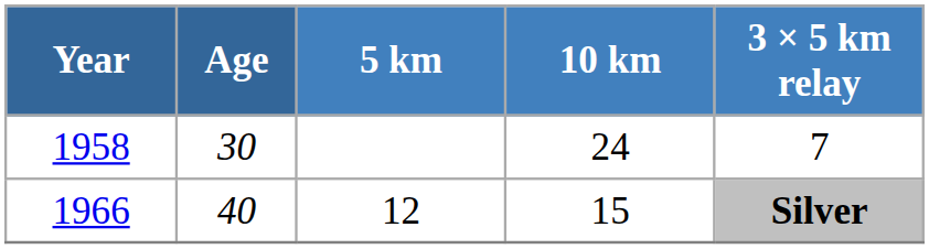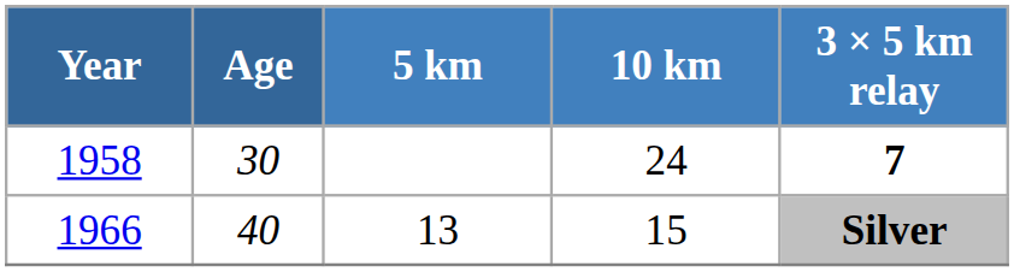 <table class="wikitable" style="font-size:95%; text-align:center; border:grey solid 1px; border-collapse:collapse; background:#ffffff;">
 <tr>
 <th style="background-color:#369; color:white; width:60px;"> Year </th>
 <th style="background-color:#369; color:white; width:40px;"> Age </th>
 <th style="background-color:#4180be; color:white; width:75px;"> 5 km </th>
 <th style="background-color:#4180be; color:white; width:75px;"> 10 km </th>
 <th style="background-color:#4180be; color:white; width:75px;"> 3 × 5 km <br> relay </th>
 </tr>
 <tr>
 <td><a href='#'>1958</a></td>
 <td><em>30</em></td>
 <td></td>
 <td>24</td>
-<td>7</td>
+<td><strong>7</strong></td>
 </tr>
 <tr>
 <td><a href='#'>1966</a></td>
 <td><em>40</em></td>
-<td>12</td>
+<td>13</td>
 <td>15</td>
 <td style="background:silver;"><strong>Silver</strong></td>
 </tr>
 <tr>
 </tr>
 </table>
